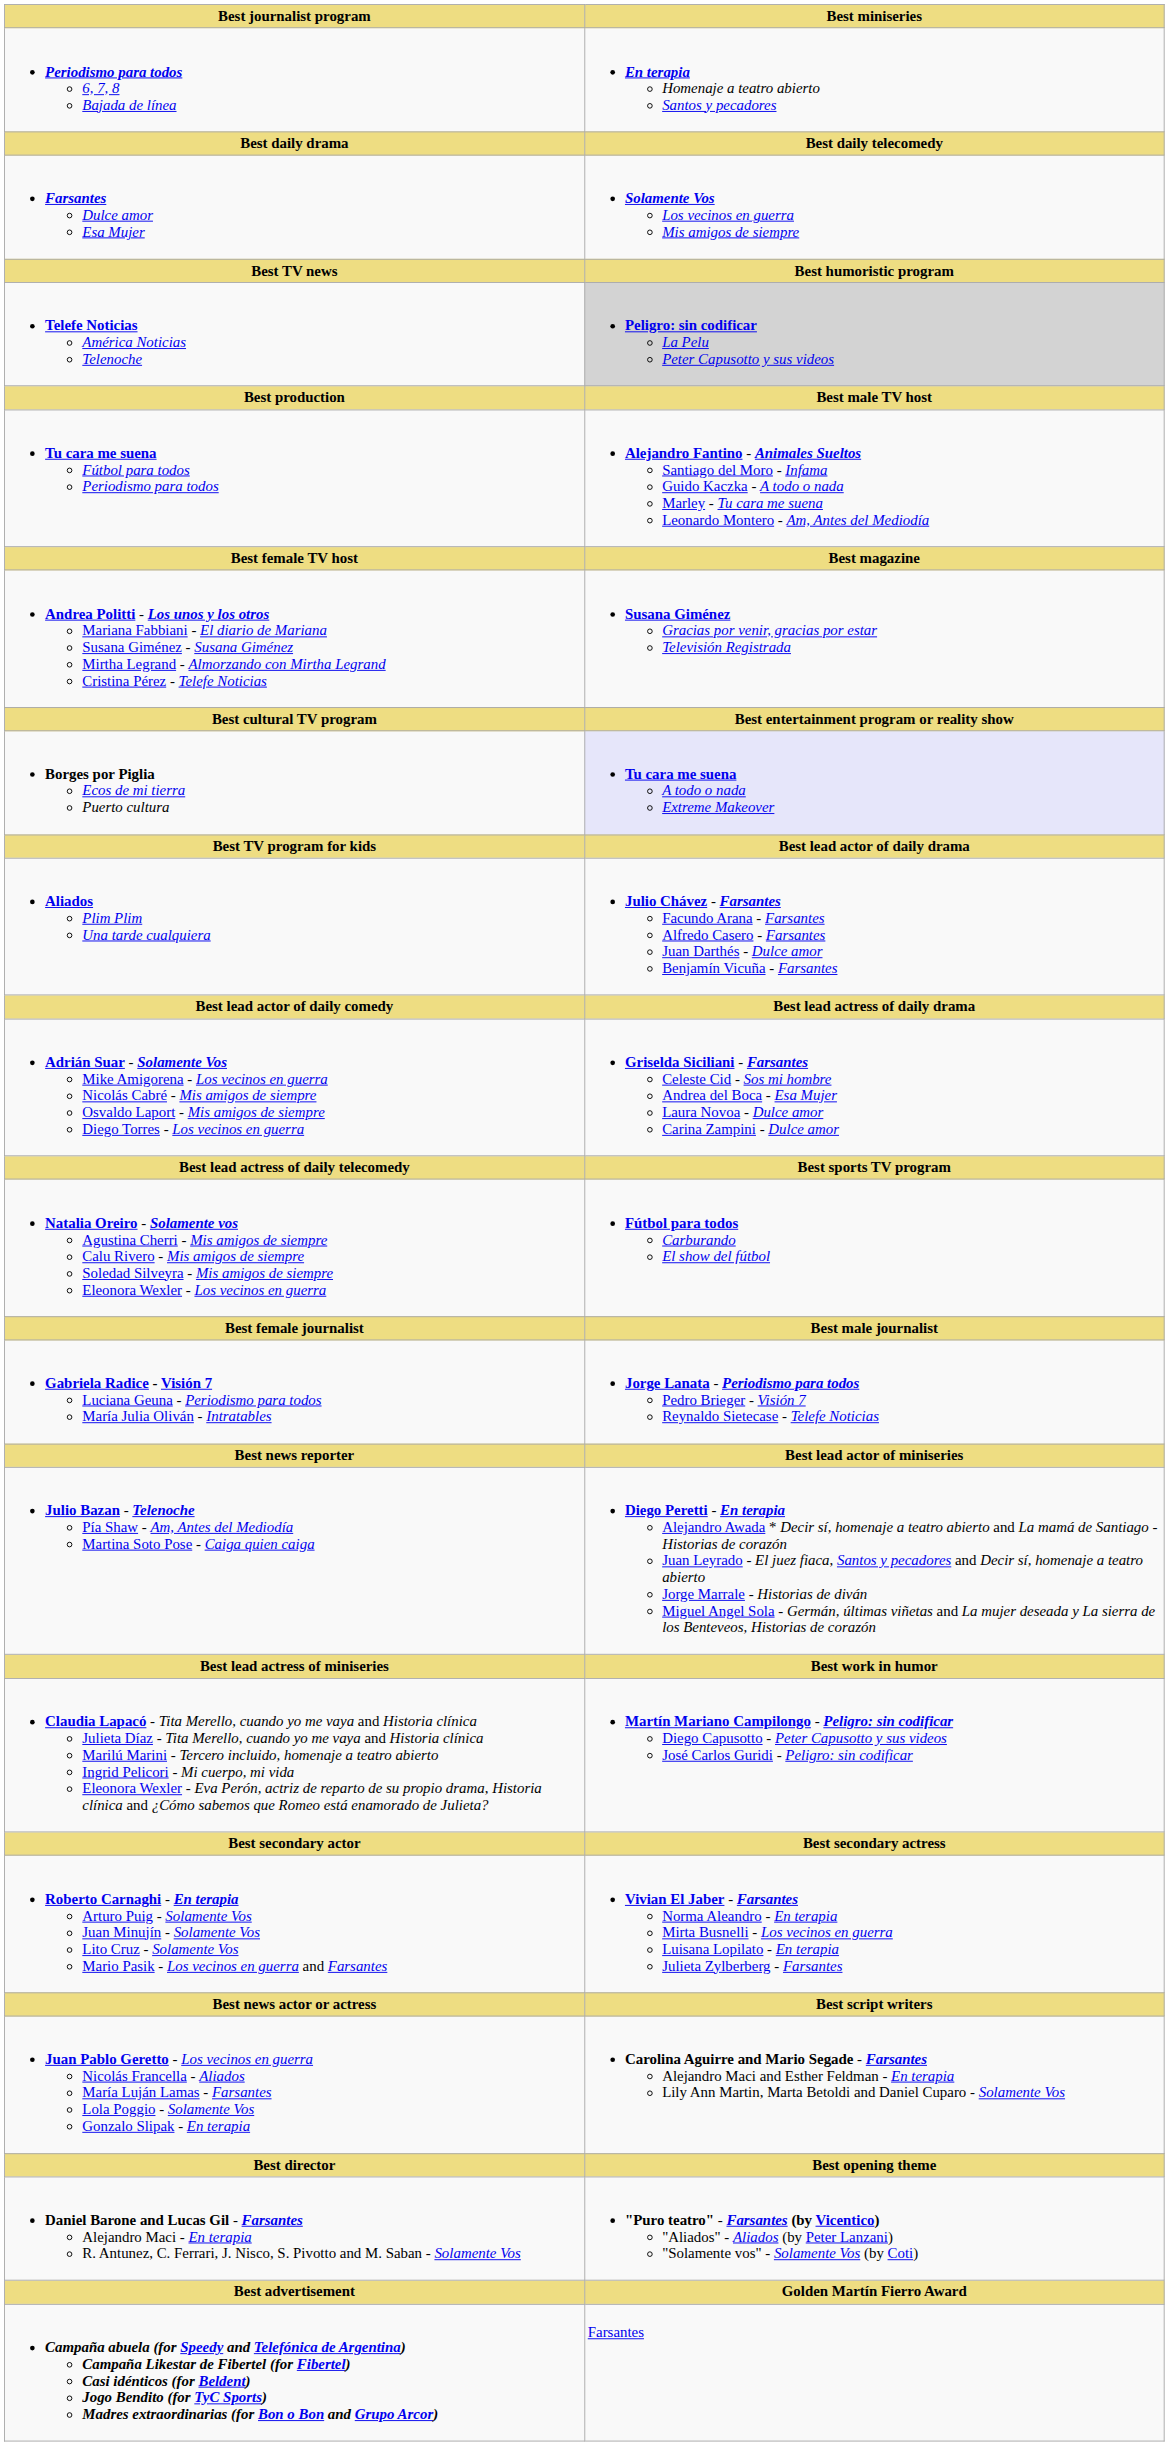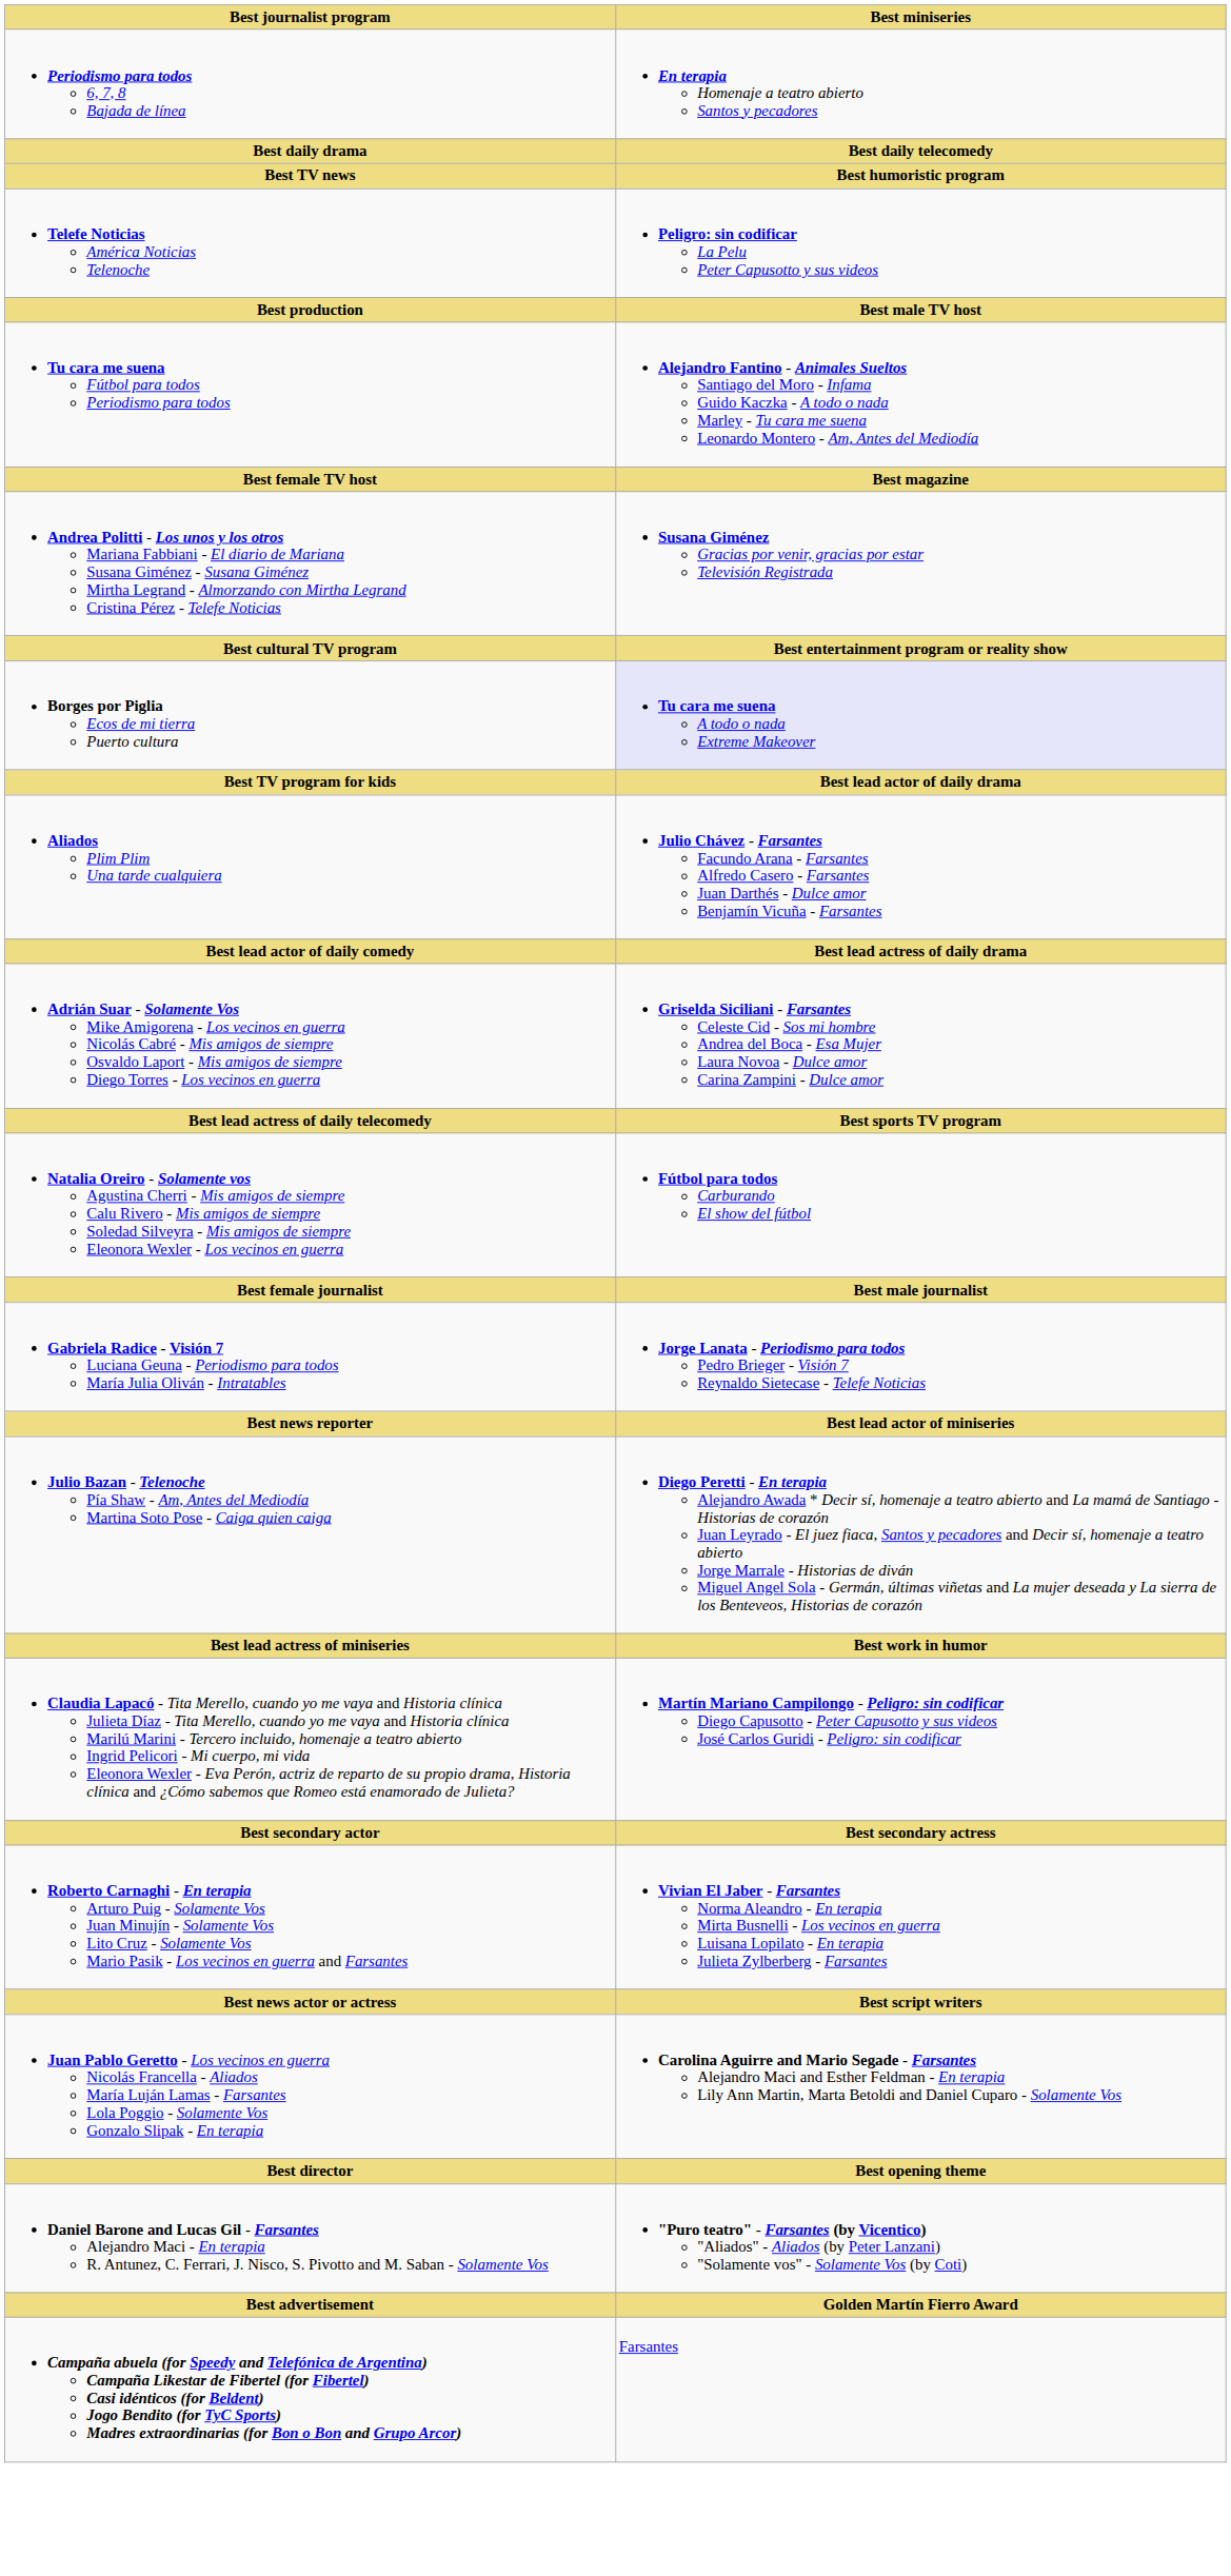 <table class=wikitable>
 <tr>
 <th style="background:#EEDD82; width:50%">Best journalist program</th>
 <th style="background:#EEDD82; width:50%">Best miniseries</th>
 </tr>
 <tr>
 <td valign="top"><br><ul><li><strong><em><a href='#'>Periodismo para todos</a></em></strong><ul><li><em><a href='#'>6, 7, 8</a></em></li><li><em><a href='#'>Bajada de línea</a></em></li></ul></li></ul></td>
 <td valign="top"><br><ul><li><strong><em><a href='#'>En terapia</a></em></strong><ul><li><em>Homenaje a teatro abierto</em></li><li><em><a href='#'>Santos y pecadores</a></em></li></ul></li></ul></td>
 </tr>
 <tr>
 <th style="background:#EEDD82; width:50%">Best daily drama</th>
 <th style="background:#EEDD82; width:50%">Best daily telecomedy</th>
 </tr>
 <tr>
-<td valign="top"><br><ul><li><strong><em><a href='#'>Farsantes</a></em></strong><ul><li><em><a href='#'>Dulce amor</a></em></li><li><em><a href='#'>Esa Mujer</a></em></li></ul></li></ul></td>
-<td valign="top"><br><ul><li><strong><em><a href='#'>Solamente Vos</a></em></strong><ul><li><em><a href='#'>Los vecinos en guerra</a></em></li><li><em><a href='#'>Mis amigos de siempre</a></em></li></ul></li></ul></td>
-</tr>
-<tr>
 <th style="background:#EEDD82; width:50%">Best TV news</th>
 <th style="background:#EEDD82; width:50%">Best humoristic program</th>
 </tr>
 <tr>
 <td valign="top"><br><ul><li><strong><a href='#'>Telefe Noticias</a></strong><ul><li><em><a href='#'>América Noticias</a></em></li><li><em><a href='#'>Telenoche</a></em></li></ul></li></ul></td>
-<td valign="top" style="background: lightgrey;"><br><ul><li><strong><a href='#'>Peligro: sin codificar</a></strong><ul><li><em><a href='#'>La Pelu</a></em></li><li><em><a href='#'>Peter Capusotto y sus videos</a></em></li></ul></li></ul></td>
+<td valign="top"><br><ul><li><strong><a href='#'>Peligro: sin codificar</a></strong><ul><li><em><a href='#'>La Pelu</a></em></li><li><em><a href='#'>Peter Capusotto y sus videos</a></em></li></ul></li></ul></td>
 </tr>
 <tr>
 <th style="background:#EEDD82; width:50%">Best production</th>
 <th style="background:#EEDD82; width:50%">Best male TV host</th>
 </tr>
 <tr>
 <td valign="top"><br><ul><li><strong><a href='#'>Tu cara me suena</a></strong><ul><li><em><a href='#'>Fútbol para todos</a></em></li><li><em><a href='#'>Periodismo para todos</a></em></li></ul></li></ul></td>
 <td valign="top"><br><ul><li><strong><a href='#'>Alejandro Fantino</a></strong> - <strong><em><a href='#'>Animales Sueltos</a></em></strong><ul><li><a href='#'>Santiago del Moro</a> - <em><a href='#'>Infama</a></em></li><li><a href='#'>Guido Kaczka</a> - <em><a href='#'>A todo o nada</a></em></li><li><a href='#'>Marley</a> - <em><a href='#'>Tu cara me suena</a></em></li><li><a href='#'>Leonardo Montero</a> - <em><a href='#'>Am, Antes del Mediodía</a></em></li></ul></li></ul></td>
 </tr>
 <tr>
 <th style="background:#EEDD82; width:50%">Best female TV host</th>
 <th style="background:#EEDD82; width:50%">Best magazine</th>
 </tr>
 <tr>
 <td valign="top"><br><ul><li><strong><a href='#'>Andrea Politti</a></strong> - <strong><em><a href='#'>Los unos y los otros</a></em></strong><ul><li><a href='#'>Mariana Fabbiani</a> - <em><a href='#'>El diario de Mariana</a></em></li><li><a href='#'>Susana Giménez</a> - <em><a href='#'>Susana Giménez</a></em></li><li><a href='#'>Mirtha Legrand</a> - <em><a href='#'>Almorzando con Mirtha Legrand</a></em></li><li><a href='#'>Cristina Pérez</a> - <em><a href='#'>Telefe Noticias</a></em></li></ul></li></ul></td>
 <td valign="top"><br><ul><li><strong><a href='#'>Susana Giménez</a></strong><ul><li><em><a href='#'>Gracias por venir, gracias por estar</a></em></li><li><em><a href='#'>Televisión Registrada</a></em></li></ul></li></ul></td>
 </tr>
 <tr>
 <th style="background:#EEDD82; width:50%">Best cultural TV program</th>
 <th style="background:#EEDD82; width:50%">Best entertainment program or reality show</th>
 </tr>
 <tr>
 <td valign="top"><br><ul><li><strong>Borges por Piglia</strong><ul><li><em><a href='#'>Ecos de mi tierra</a></em></li><li><em>Puerto cultura</em></li></ul></li></ul></td>
 <td valign="top" style="background: lavender;"><br><ul><li><strong><a href='#'>Tu cara me suena</a></strong><ul><li><em><a href='#'>A todo o nada</a></em></li><li><em><a href='#'>Extreme Makeover</a></em></li></ul></li></ul></td>
 </tr>
 <tr>
 <th style="background:#EEDD82; width:50%">Best TV program for kids</th>
 <th style="background:#EEDD82; width:50%">Best lead actor of daily drama</th>
 </tr>
 <tr>
 <td valign="top"><br><ul><li><strong><a href='#'>Aliados</a></strong><ul><li><em><a href='#'>Plim Plim</a></em></li><li><em><a href='#'>Una tarde cualquiera</a></em></li></ul></li></ul></td>
 <td valign="top"><br><ul><li><strong><a href='#'>Julio Chávez</a></strong> - <strong><em><a href='#'>Farsantes</a></em></strong><ul><li><a href='#'>Facundo Arana</a> - <em><a href='#'>Farsantes</a></em></li><li><a href='#'>Alfredo Casero</a> - <em><a href='#'>Farsantes</a></em></li><li><a href='#'>Juan Darthés</a> - <em><a href='#'>Dulce amor</a></em></li><li><a href='#'>Benjamín Vicuña</a> - <em><a href='#'>Farsantes</a></em></li></ul></li></ul></td>
 </tr>
 <tr>
 <th style="background:#EEDD82; width:50%">Best lead actor of daily comedy</th>
 <th style="background:#EEDD82; width:50%">Best lead actress of daily drama</th>
 </tr>
 <tr>
 <td valign="top"><br><ul><li><strong><a href='#'>Adrián Suar</a></strong> - <strong><em><a href='#'>Solamente Vos</a></em></strong><ul><li><a href='#'>Mike Amigorena</a> - <em><a href='#'>Los vecinos en guerra</a></em></li><li><a href='#'>Nicolás Cabré</a> - <em><a href='#'>Mis amigos de siempre</a></em></li><li><a href='#'>Osvaldo Laport</a> - <em><a href='#'>Mis amigos de siempre</a></em></li><li><a href='#'>Diego Torres</a> - <em><a href='#'>Los vecinos en guerra</a></em></li></ul></li></ul></td>
 <td valign="top"><br><ul><li><strong><a href='#'>Griselda Siciliani</a></strong> - <strong><em><a href='#'>Farsantes</a></em></strong><ul><li><a href='#'>Celeste Cid</a> - <em><a href='#'>Sos mi hombre</a></em></li><li><a href='#'>Andrea del Boca</a> - <em><a href='#'>Esa Mujer</a></em></li><li><a href='#'>Laura Novoa</a> - <em><a href='#'>Dulce amor</a></em></li><li><a href='#'>Carina Zampini</a> - <em><a href='#'>Dulce amor</a></em></li></ul></li></ul></td>
 </tr>
 <tr>
 <th style="background:#EEDD82; width:50%">Best lead actress of daily telecomedy</th>
 <th style="background:#EEDD82; width:50%">Best sports TV program</th>
 </tr>
 <tr>
 <td valign="top"><br><ul><li><strong><a href='#'>Natalia Oreiro</a></strong> - <strong><em><a href='#'>Solamente vos</a></em></strong><ul><li><a href='#'>Agustina Cherri</a> - <em><a href='#'>Mis amigos de siempre</a></em></li><li><a href='#'>Calu Rivero</a> - <em><a href='#'>Mis amigos de siempre</a></em></li><li><a href='#'>Soledad Silveyra</a> - <em><a href='#'>Mis amigos de siempre</a></em></li><li><a href='#'>Eleonora Wexler</a> - <em><a href='#'>Los vecinos en guerra</a></em></li></ul></li></ul></td>
 <td valign="top"><br><ul><li><strong><a href='#'>Fútbol para todos</a></strong><ul><li><em><a href='#'>Carburando</a></em></li><li><em><a href='#'>El show del fútbol</a></em></li></ul></li></ul></td>
 </tr>
 <tr>
 <th style="background:#EEDD82; width:50%">Best female journalist</th>
 <th style="background:#EEDD82; width:50%">Best male journalist</th>
 </tr>
 <tr>
 <td valign="top"><br><ul><li><strong><a href='#'>Gabriela Radice</a> - <a href='#'>Visión 7</a></strong><ul><li><a href='#'>Luciana Geuna</a> - <em><a href='#'>Periodismo para todos</a></em></li><li><a href='#'>María Julia Oliván</a> - <em><a href='#'>Intratables</a></em></li></ul></li></ul></td>
 <td valign="top"><br><ul><li><strong><a href='#'>Jorge Lanata</a></strong> - <strong><em><a href='#'>Periodismo para todos</a></em></strong><ul><li><a href='#'>Pedro Brieger</a> - <em><a href='#'>Visión 7</a></em></li><li><a href='#'>Reynaldo Sietecase</a> - <em><a href='#'>Telefe Noticias</a></em></li></ul></li></ul></td>
 </tr>
 <tr>
 <th style="background:#EEDD82; width:50%">Best news reporter</th>
 <th style="background:#EEDD82; width:50%">Best lead actor of miniseries</th>
 </tr>
 <tr>
 <td valign="top"><br><ul><li><strong><a href='#'>Julio Bazan</a></strong> - <strong><em><a href='#'>Telenoche</a></em></strong><ul><li><a href='#'>Pía Shaw</a> - <em><a href='#'>Am, Antes del Mediodía</a></em></li><li><a href='#'>Martina Soto Pose</a> - <em><a href='#'>Caiga quien caiga</a></em></li></ul></li></ul></td>
 <td valign="top"><br><ul><li><strong><a href='#'>Diego Peretti</a></strong> - <strong><em><a href='#'>En terapia</a></em></strong><ul><li><a href='#'>Alejandro Awada</a> * <em>Decir sí, homenaje a teatro abierto</em> and <em>La mamá de Santiago -Historias de corazón</em></li><li><a href='#'>Juan Leyrado</a> - <em>El juez fiaca</em>, <em><a href='#'>Santos y pecadores</a></em> and <em>Decir sí, homenaje a teatro abierto</em></li><li><a href='#'>Jorge Marrale</a> - <em>Historias de diván</em></li><li><a href='#'>Miguel Angel Sola</a> - <em>Germán, últimas viñetas</em> and <em>La mujer deseada y La sierra de los Benteveos, Historias de corazón</em></li></ul></li></ul></td>
 </tr>
 <tr>
 <th style="background:#EEDD82; width:50%">Best lead actress of miniseries</th>
 <th style="background:#EEDD82; width:50%">Best work in humor</th>
 </tr>
 <tr>
 <td valign="top"><br><ul><li><strong><a href='#'>Claudia Lapacó</a></strong> - <em>Tita Merello, cuando yo me vaya</em> and <em>Historia clínica</em><ul><li><a href='#'>Julieta Díaz</a> - <em>Tita Merello, cuando yo me vaya</em> and <em>Historia clínica</em></li><li><a href='#'>Marilú Marini</a> - <em>Tercero incluido, homenaje a teatro abierto</em></li><li><a href='#'>Ingrid Pelicori</a> - <em>Mi cuerpo, mi vida</em></li><li><a href='#'>Eleonora Wexler</a> - <em>Eva Perón, actriz de reparto de su propio drama</em>, <em>Historia clínica</em> and <em>¿Cómo sabemos que Romeo está enamorado de Julieta?</em></li></ul></li></ul></td>
 <td valign="top"><br><ul><li><strong><a href='#'>Martín Mariano Campilongo</a></strong> - <strong><em><a href='#'>Peligro: sin codificar</a></em></strong><ul><li><a href='#'>Diego Capusotto</a> - <em><a href='#'>Peter Capusotto y sus videos</a></em></li><li><a href='#'>José Carlos Guridi</a> - <em><a href='#'>Peligro: sin codificar</a></em></li></ul></li></ul></td>
 </tr>
 <tr>
 <th style="background:#EEDD82; width:50%">Best secondary actor</th>
 <th style="background:#EEDD82; width:50%">Best secondary actress</th>
 </tr>
 <tr>
 <td valign="top"><br><ul><li><strong><a href='#'>Roberto Carnaghi</a></strong> - <strong><em><a href='#'>En terapia</a></em></strong><ul><li><a href='#'>Arturo Puig</a> - <em><a href='#'>Solamente Vos</a></em></li><li><a href='#'>Juan Minujín</a> - <em><a href='#'>Solamente Vos</a></em></li><li><a href='#'>Lito Cruz</a> - <em><a href='#'>Solamente Vos</a></em></li><li><a href='#'>Mario Pasik</a> - <em><a href='#'>Los vecinos en guerra</a></em> and <em><a href='#'>Farsantes</a></em></li></ul></li></ul></td>
 <td valign="top"><br><ul><li><strong><a href='#'>Vivian El Jaber</a></strong> - <strong><em><a href='#'>Farsantes</a></em></strong><ul><li><a href='#'>Norma Aleandro</a> - <em><a href='#'>En terapia</a></em></li><li><a href='#'>Mirta Busnelli</a> - <em><a href='#'>Los vecinos en guerra</a></em></li><li><a href='#'>Luisana Lopilato</a> - <em><a href='#'>En terapia</a></em></li><li><a href='#'>Julieta Zylberberg</a> - <em><a href='#'>Farsantes</a></em></li></ul></li></ul></td>
 </tr>
 <tr>
 <th style="background:#EEDD82; width:50%">Best news actor or actress</th>
 <th style="background:#EEDD82; width:50%">Best script writers</th>
 </tr>
 <tr>
 <td valign="top"><br><ul><li><strong><a href='#'>Juan Pablo Geretto</a></strong> - <em><a href='#'>Los vecinos en guerra</a></em><ul><li><a href='#'>Nicolás Francella</a> - <em><a href='#'>Aliados</a></em></li><li><a href='#'>María Luján Lamas</a> - <em><a href='#'>Farsantes</a></em></li><li><a href='#'>Lola Poggio</a> - <em><a href='#'>Solamente Vos</a></em></li><li><a href='#'>Gonzalo Slipak</a> - <em><a href='#'>En terapia</a></em></li></ul></li></ul></td>
 <td valign="top"><br><ul><li><strong>Carolina Aguirre and Mario Segade</strong> - <strong><em><a href='#'>Farsantes</a></em></strong><ul><li>Alejandro Maci and Esther Feldman - <em><a href='#'>En terapia</a></em></li><li>Lily Ann Martin, Marta Betoldi and Daniel Cuparo - <em><a href='#'>Solamente Vos</a></em></li></ul></li></ul></td>
 </tr>
 <tr>
 <th style="background:#EEDD82; width:50%">Best director</th>
 <th style="background:#EEDD82; width:50%">Best opening theme</th>
 </tr>
 <tr>
 <td valign="top"><br><ul><li><strong>Daniel Barone and Lucas Gil</strong> - <strong><em><a href='#'>Farsantes</a></em></strong><ul><li>Alejandro Maci - <em><a href='#'>En terapia</a></em></li><li>R. Antunez, C. Ferrari, J. Nisco, S. Pivotto and M. Saban - <em><a href='#'>Solamente Vos</a></em></li></ul></li></ul></td>
 <td valign="top"><br><ul><li><strong>"Puro teatro"</strong> - <strong><em><a href='#'>Farsantes</a></em></strong> <strong>(by <a href='#'>Vicentico</a>)</strong><ul><li>"Aliados" - <em><a href='#'>Aliados</a></em> (by <a href='#'>Peter Lanzani</a>)</li><li>"Solamente vos" - <em><a href='#'>Solamente Vos</a></em> (by <a href='#'>Coti</a>)</li></ul></li></ul></td>
 </tr>
 <tr>
 <th style="background:#EEDD82; width:50%">Best advertisement</th>
 <th style="background:#EEDD82; width:50%">Golden Martín Fierro Award</th>
 </tr>
 <tr>
 <td valign="top"><br><ul><li><strong><em>Campaña abuela<em> (for <a href='#'>Speedy</a> and <a href='#'>Telefónica de Argentina</a>)<strong><ul><li></em>Campaña Likestar de Fibertel<em> (for <a href='#'>Fibertel</a>)</li><li></em>Casi idénticos<em> (for <a href='#'>Beldent</a>)</li><li></em>Jogo Bendito<em> (for <a href='#'>TyC Sports</a>)</li><li></em>Madres extraordinarias<em> (for <a href='#'>Bon o Bon</a> and <a href='#'>Grupo Arcor</a>)</li></ul></li></ul></td>
 <td valign="top"><br></em></strong><a href='#'>Farsantes</a><strong><em></td>
 </tr>
 </table>
